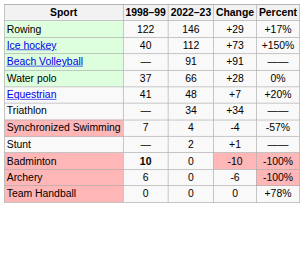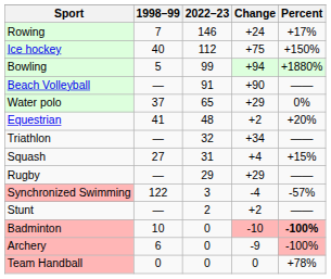 <table class="wikitable sortable" style="text-align: center;">
 <tr>
 </tr>
 <tr>
 <th>Sport</th>
 <th>1998–99</th>
 <th>2022–23</th>
 <th>Change</th>
 <th>Percent</th>
 </tr>
 <tr>
 <td align=left style="background:#dfd;">Rowing</td>
-<td>122</td>
+<td>7</td>
 <td>146</td>
-<td>+29</td>
+<td>+24</td>
 <td>+17%</td>
 </tr>
 <tr>
 <td align=left  style="background:#dfd;"><a href='#'>Ice hockey</a></td>
 <td>40</td>
 <td>112</td>
-<td>+73</td>
+<td>+75</td>
 <td>+150%</td>
+</tr>
+<tr>
+<td align=left  style="background:#dfd;">Bowling</td>
+<td>5</td>
+<td>99</td>
+<td style="background:#dfd;">+94</td>
+<td style="background:#dfd;">+1880%</td>
 </tr>
 <tr>
 <td align=left style="background:#dfd;"><a href='#'>Beach Volleyball</a></td>
 <td>—</td>
 <td>91</td>
-<td>+91</td>
+<td>+90</td>
 <td>——</td>
 </tr>
 <tr>
 <td align=left  style="background:#dfd;">Water polo</td>
 <td>37</td>
-<td>66</td>
-<td>+28</td>
+<td>65</td>
+<td>+29</td>
 <td>0%</td>
 </tr>
 <tr>
 <td align=left><a href='#'>Equestrian</a></td>
 <td>41</td>
 <td>48</td>
-<td>+7</td>
+<td>+2</td>
 <td>+20%</td>
 </tr>
 <tr>
 <td align=left>Triathlon</td>
 <td>—</td>
-<td>34</td>
+<td>32</td>
 <td>+34</td>
 <td>——</td>
 </tr>
 <tr>
+<td align=left>Squash</td>
+<td>27</td>
+<td>31</td>
+<td>+4</td>
+<td>+15%</td>
+</tr>
+<tr>
+<td align=left>Rugby</td>
+<td>—</td>
+<td>29</td>
+<td>+29</td>
+<td>——</td>
+</tr>
+<tr>
 <td align=left style="background:#ffb6b6;">Synchronized Swimming</td>
-<td>7</td>
-<td>4</td>
+<td>122</td>
+<td>3</td>
 <td>-4</td>
 <td>-57%</td>
 </tr>
 <tr>
 <td align=left>Stunt</td>
 <td>—</td>
 <td>2</td>
-<td>+1</td>
+<td>+2</td>
 <td>——</td>
 </tr>
 <tr>
 <td align=left style="background:#ffb6b6;">Badminton</td>
-<td><strong>10</strong></td>
+<td>10</td>
 <td>0</td>
 <td style="background:#ffb6b6;">-10</td>
-<td style="background:#ffb6b6;">-100%</td>
+<td style="background:#ffb6b6;"><strong>-100%</strong></td>
 </tr>
 <tr>
 <td align=left style="background:#ffb6b6;">Archery</td>
 <td>6</td>
 <td>0</td>
-<td>-6</td>
+<td>-9</td>
 <td style="background:#ffb6b6;">-100%</td>
 </tr>
 <tr>
 <td align=left style="background:#ffb6b6;">Team Handball</td>
 <td>0</td>
 <td>0</td>
 <td>0</td>
 <td>+78%</td>
 </tr>
 </table>
